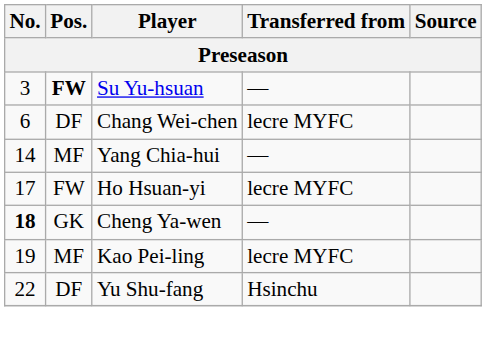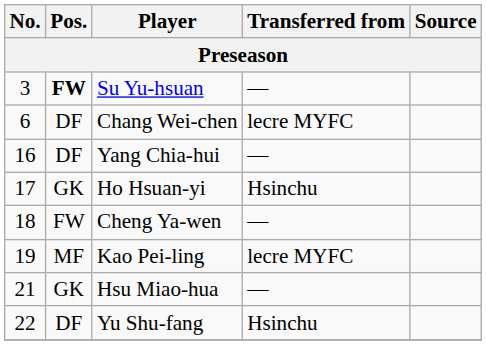 <table class="wikitable plainrowheaders sortable">
 <tr>
 <th>No.</th>
 <th>Pos.</th>
 <th>Player</th>
 <th>Transferred from</th>
 <th>Source</th>
 </tr>
 <tr>
 <th colspan=5>Preseason</th>
 </tr>
 <tr>
 <td align=center>3</td>
 <td align=center><strong>FW</strong></td>
 <td><a href='#'>Su Yu-hsuan</a></td>
 <td>—</td>
 <td></td>
 </tr>
 <tr>
 <td align=center>6</td>
 <td align=center>DF</td>
 <td>Chang Wei-chen</td>
 <td> lecre MYFC</td>
 <td></td>
 </tr>
 <tr>
-<td align=center>14</td>
-<td align=center>MF</td>
+<td align=center>16</td>
+<td align=center>DF</td>
 <td>Yang Chia-hui</td>
 <td>—</td>
 <td></td>
 </tr>
 <tr>
 <td align=center>17</td>
-<td align=center>FW</td>
+<td align=center>GK</td>
 <td>Ho Hsuan-yi</td>
-<td> lecre MYFC</td>
+<td> Hsinchu</td>
 <td></td>
 </tr>
 <tr>
-<td align=center><strong>18</strong></td>
-<td align=center>GK</td>
+<td align=center>18</td>
+<td align=center>FW</td>
 <td>Cheng Ya-wen</td>
 <td>—</td>
 <td></td>
 </tr>
 <tr>
 <td align=center>19</td>
 <td align=center>MF</td>
 <td>Kao Pei-ling</td>
 <td> lecre MYFC</td>
 <td></td>
 </tr>
 <tr>
+<td align=center>21</td>
+<td align=center>GK</td>
+<td>Hsu Miao-hua</td>
+<td>—</td>
+<td></td>
+</tr>
+<tr>
 <td align=center>22</td>
 <td align=center>DF</td>
 <td>Yu Shu-fang</td>
 <td>Hsinchu</td>
 <td></td>
 </tr>
 <tr>
 </tr>
 </table>
